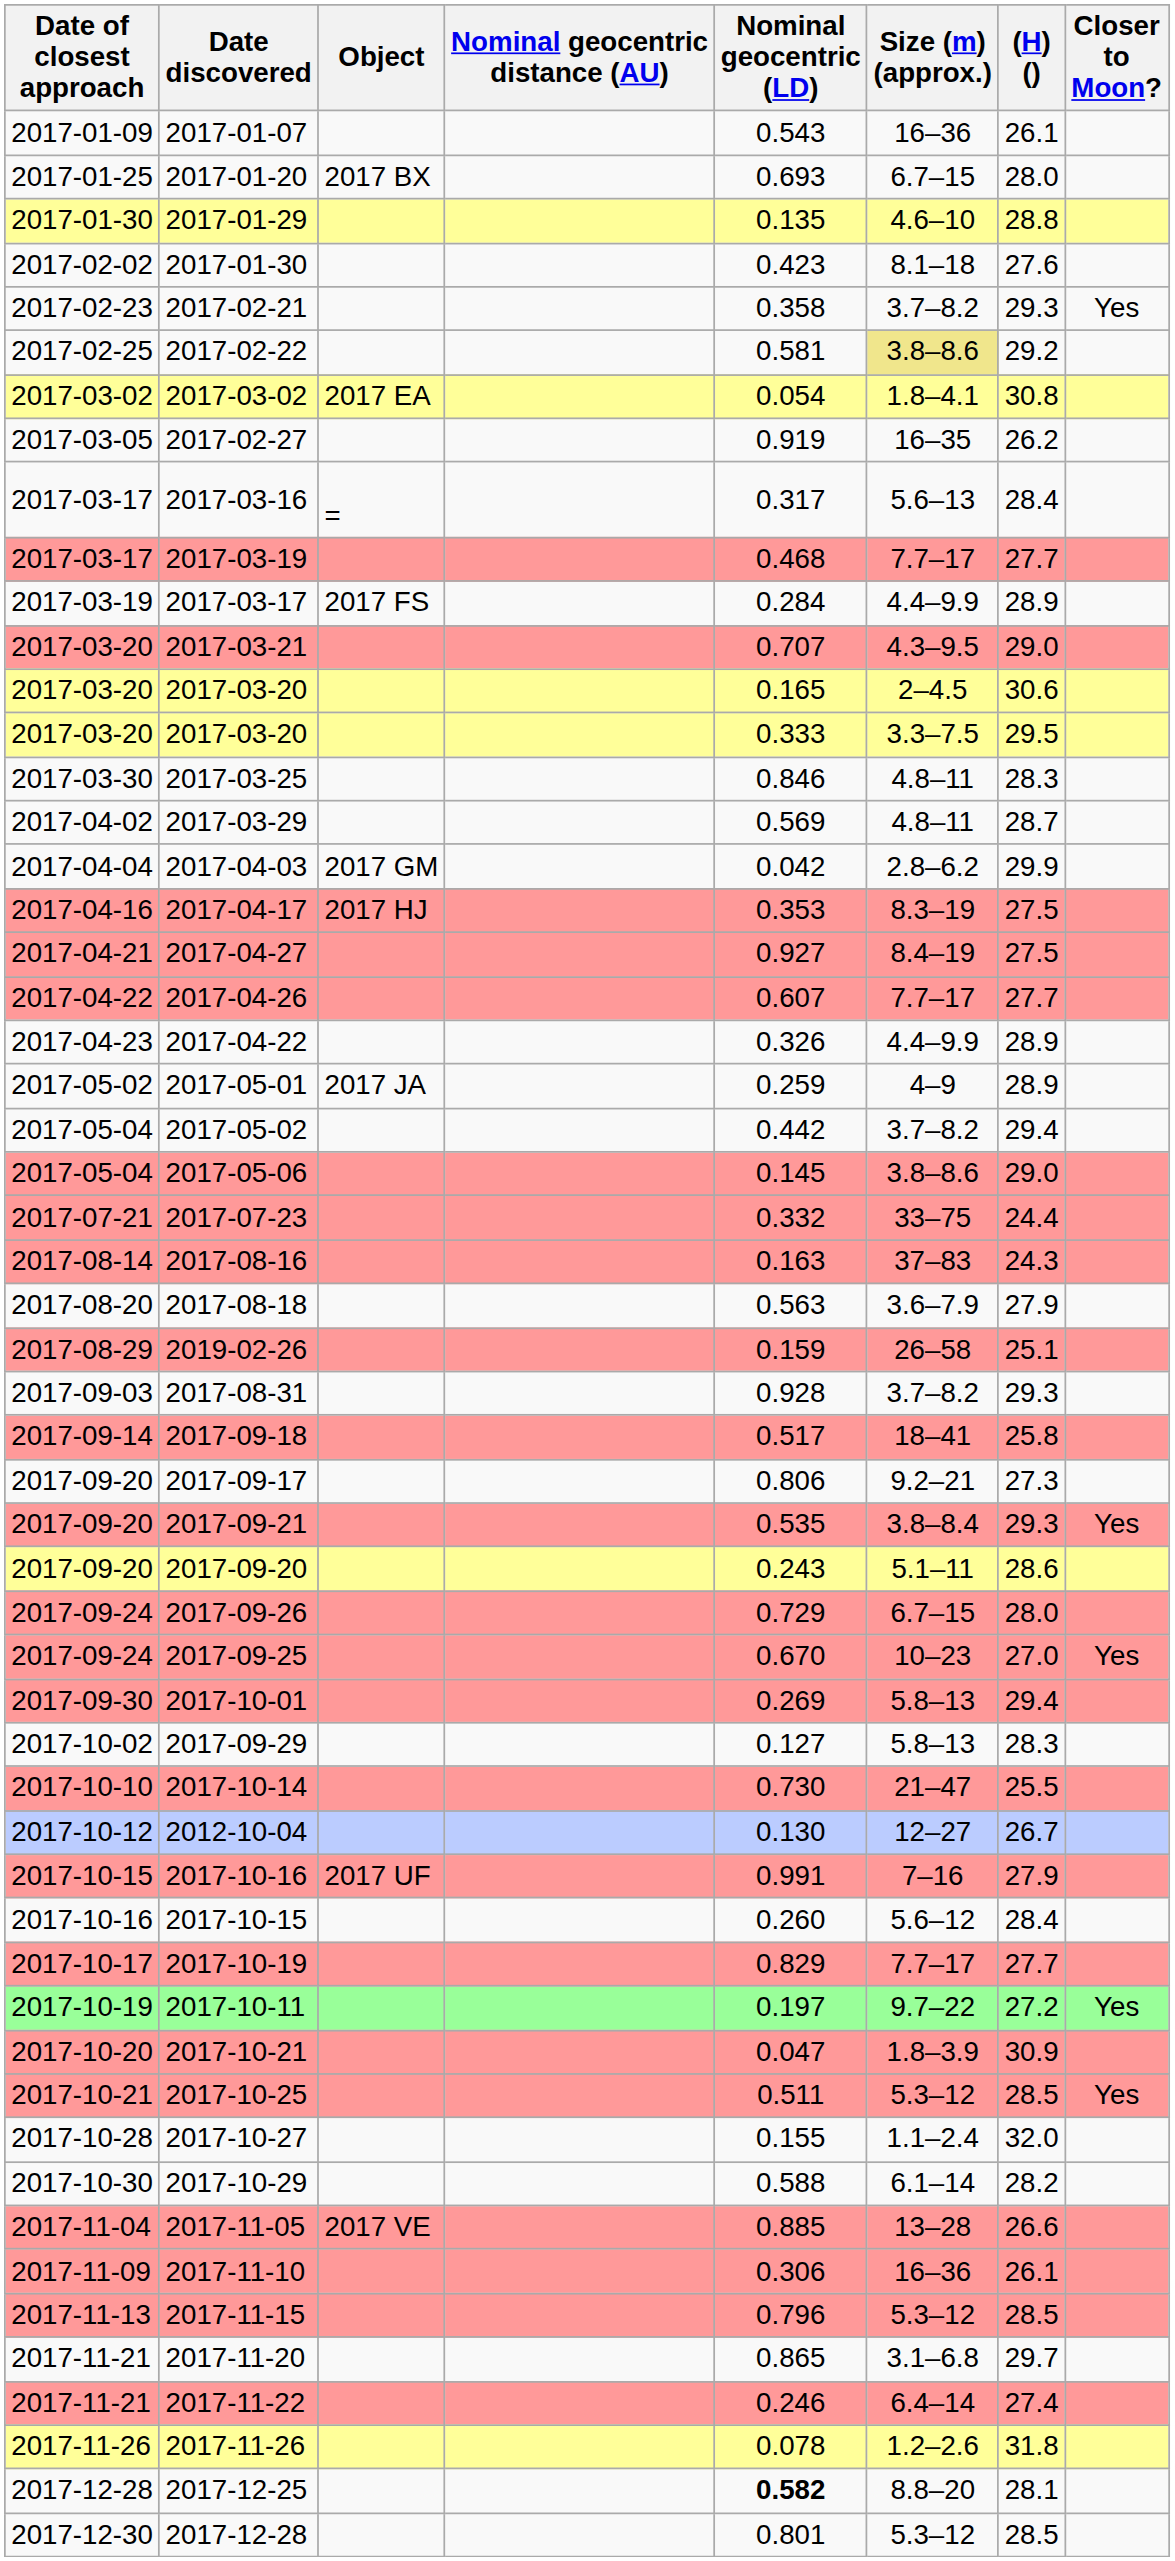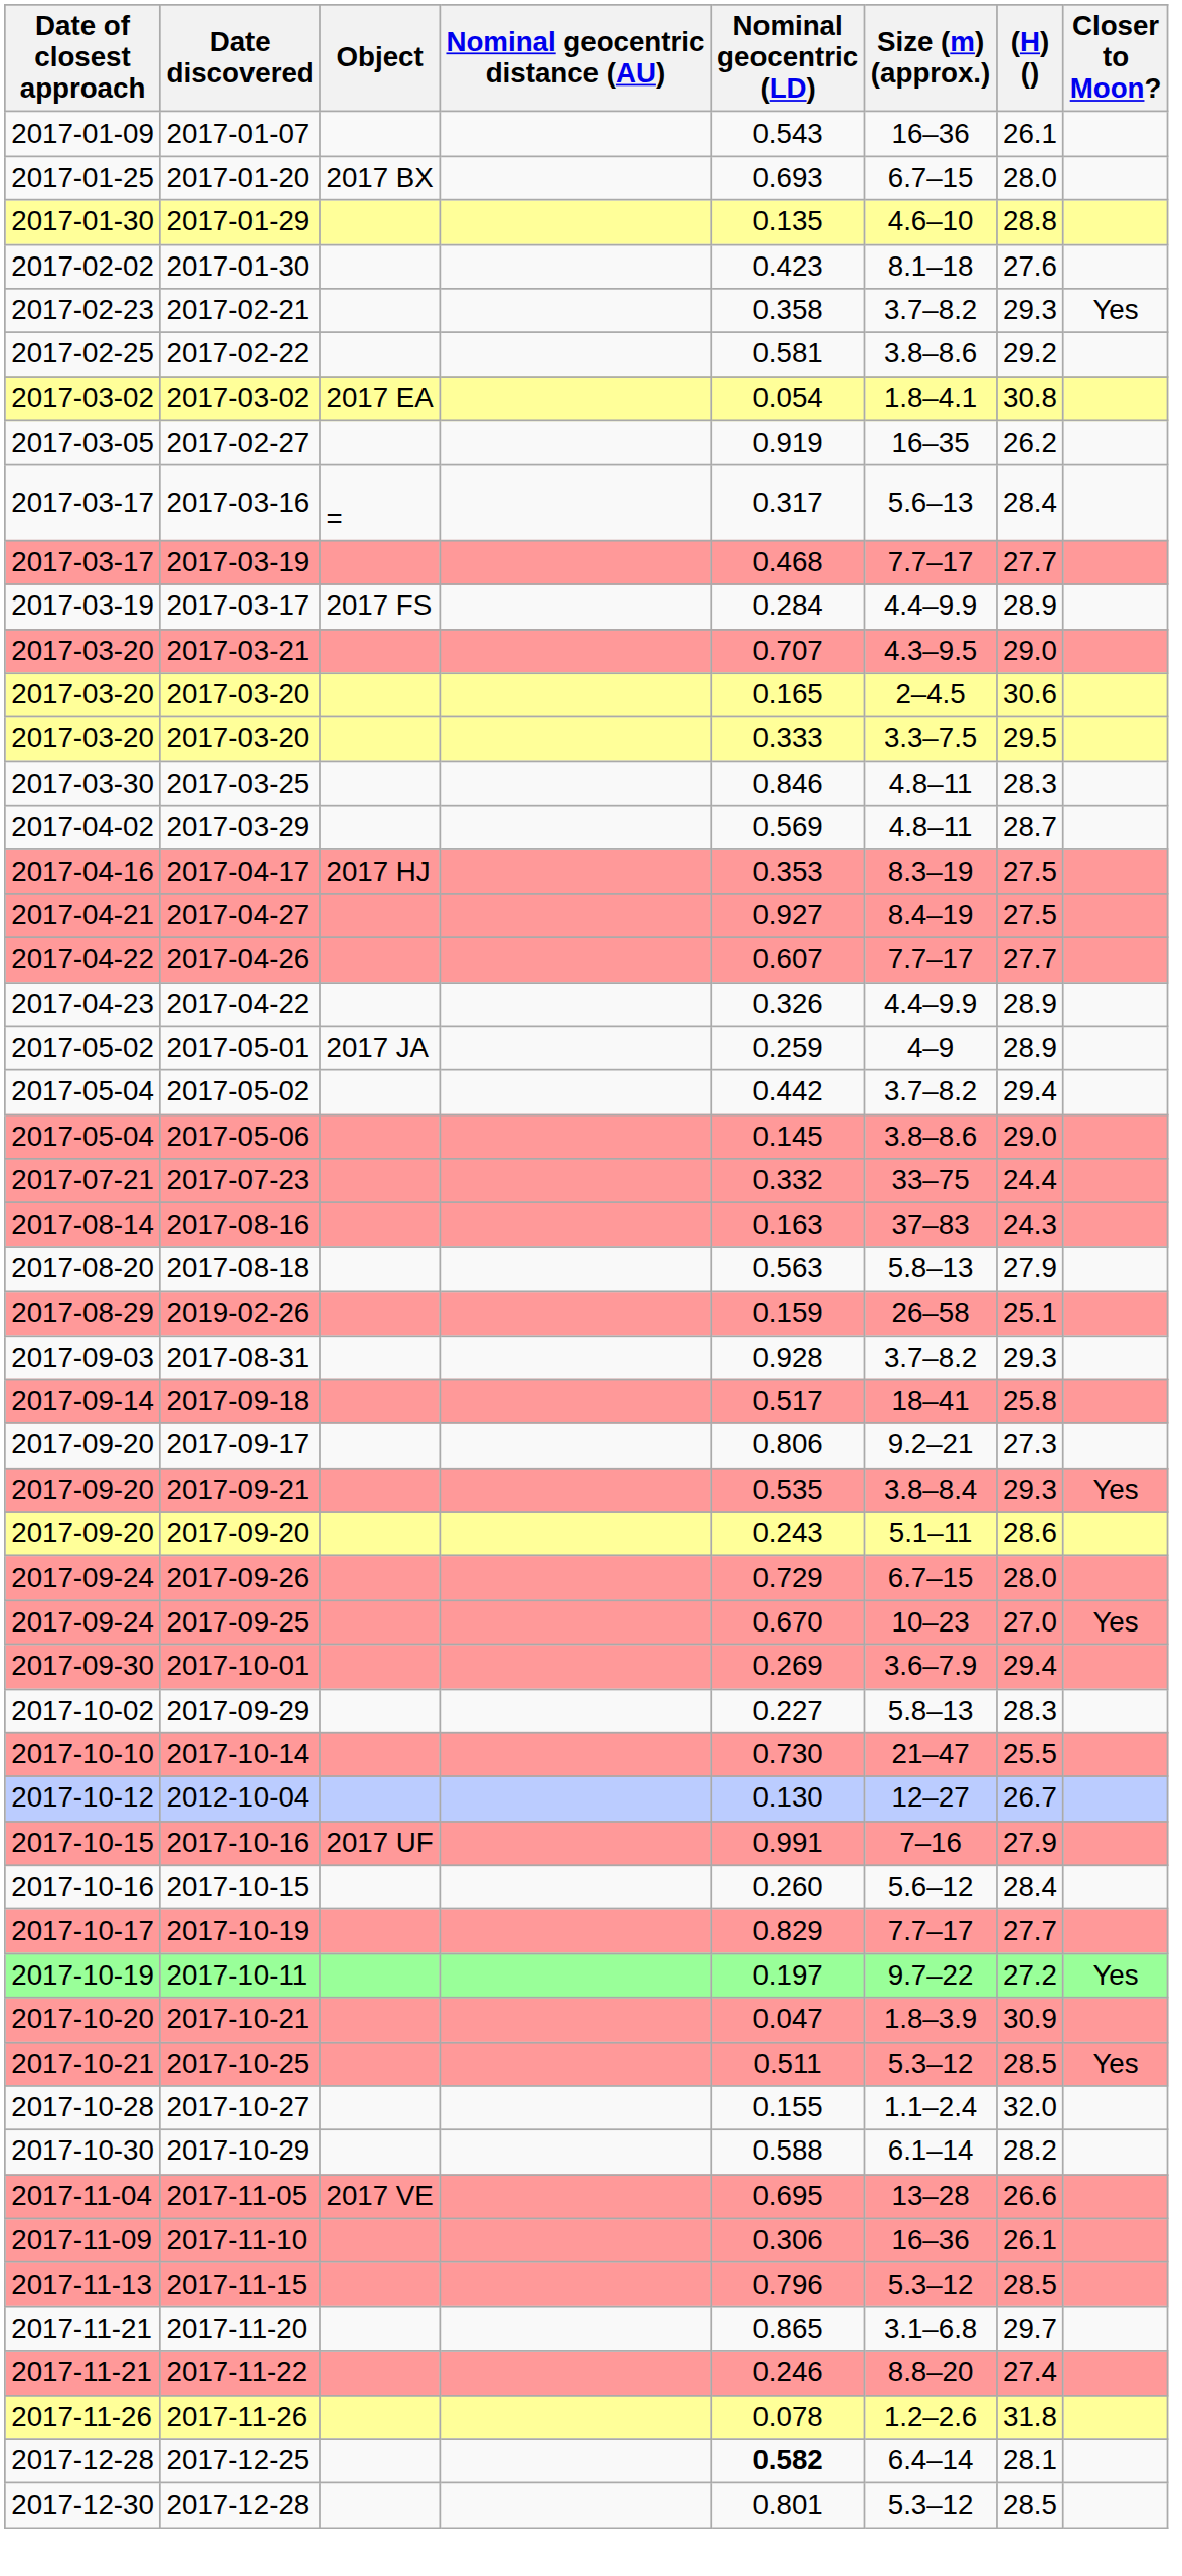 <table class="wikitable sortable">
 <tr>
 <th>Date of<br>closest<br>approach</th>
 <th>Date<br>discovered</th>
 <th>Object</th>
 <th><a href='#'>Nominal</a> geocentric<br>distance (<a href='#'>AU</a>)</th>
 <th>Nominal<br>geocentric<br> (<a href='#'>LD</a>)</th>
 <th data-sort-type="number">Size (<a href='#'>m</a>)<br>(approx.)</th>
 <th>(<a href='#'>H</a>)<br>()</th>
 <th>Closer<br>to<br><a href='#'>Moon</a>?</th>
 </tr>
 <tr>
 <td>2017-01-09</td>
 <td>2017-01-07</td>
 <td></td>
 <td></td>
 <td align="center">0.543</td>
 <td align="center">16–36</td>
 <td align="center">26.1</td>
 <td></td>
 </tr>
 <tr>
 <td>2017-01-25</td>
 <td>2017-01-20</td>
 <td>2017 BX</td>
 <td></td>
 <td align="center">0.693</td>
 <td align="center">6.7–15</td>
 <td align="center">28.0</td>
 <td></td>
 </tr>
 <tr bgcolor="#ffff99">
 <td>2017-01-30</td>
 <td>2017-01-29</td>
 <td></td>
 <td></td>
 <td align="center">0.135</td>
 <td align="center">4.6–10</td>
 <td align="center">28.8</td>
 <td></td>
 </tr>
 <tr>
 <td>2017-02-02</td>
 <td>2017-01-30</td>
 <td></td>
 <td></td>
 <td align="center">0.423</td>
 <td align="center">8.1–18</td>
 <td align="center">27.6</td>
 <td></td>
 </tr>
 <tr>
 <td>2017-02-23</td>
 <td>2017-02-21</td>
 <td></td>
 <td></td>
 <td align="center">0.358</td>
 <td align="center">3.7–8.2</td>
 <td align="center">29.3</td>
 <td align="center">Yes</td>
 </tr>
 <tr>
 <td>2017-02-25</td>
 <td>2017-02-22</td>
 <td></td>
 <td></td>
 <td align="center">0.581</td>
-<td align="center" style="background: khaki;">3.8–8.6</td>
+<td align="center">3.8–8.6</td>
 <td align="center">29.2</td>
 <td></td>
 </tr>
 <tr bgcolor="#ffff99">
 <td>2017-03-02</td>
 <td>2017-03-02</td>
 <td>2017 EA</td>
 <td></td>
 <td align="center">0.054</td>
 <td align="center">1.8–4.1</td>
 <td align="center">30.8</td>
 <td></td>
 </tr>
 <tr>
 <td>2017-03-05</td>
 <td>2017-02-27</td>
 <td></td>
 <td></td>
 <td align="center">0.919</td>
 <td align="center">16–35</td>
 <td align="center">26.2</td>
 <td></td>
 </tr>
 <tr>
 <td>2017-03-17</td>
 <td>2017-03-16</td>
 <td><br>= </td>
 <td></td>
 <td align="center">0.317</td>
 <td align="center">5.6–13</td>
 <td align="center">28.4</td>
 <td></td>
 </tr>
 <tr bgcolor="#ff9999">
 <td>2017-03-17</td>
 <td>2017-03-19</td>
 <td></td>
 <td></td>
 <td align="center">0.468</td>
 <td align="center">7.7–17</td>
 <td align="center">27.7</td>
 <td></td>
 </tr>
 <tr>
 <td>2017-03-19</td>
 <td>2017-03-17</td>
 <td>2017 FS</td>
 <td></td>
 <td align="center">0.284</td>
 <td align="center">4.4–9.9</td>
 <td align="center">28.9</td>
 <td></td>
 </tr>
 <tr bgcolor="#ff9999">
 <td>2017-03-20</td>
 <td>2017-03-21</td>
 <td></td>
 <td></td>
 <td align="center">0.707</td>
 <td align="center">4.3–9.5</td>
 <td align="center">29.0</td>
 <td></td>
 </tr>
 <tr bgcolor="#ffff99">
 <td>2017-03-20</td>
 <td>2017-03-20</td>
 <td></td>
 <td></td>
 <td align="center">0.165</td>
 <td align="center">2–4.5</td>
 <td align="center">30.6</td>
 <td></td>
 </tr>
 <tr bgcolor="#ffff99">
 <td>2017-03-20</td>
 <td>2017-03-20</td>
 <td></td>
 <td></td>
 <td align="center">0.333</td>
 <td align="center">3.3–7.5</td>
 <td align="center">29.5</td>
 <td></td>
 </tr>
 <tr>
 <td>2017-03-30</td>
 <td>2017-03-25</td>
 <td></td>
 <td></td>
 <td align="center">0.846</td>
 <td align="center">4.8–11</td>
 <td align="center">28.3</td>
 <td></td>
 </tr>
 <tr>
 <td>2017-04-02</td>
 <td>2017-03-29</td>
 <td></td>
 <td></td>
 <td align="center">0.569</td>
 <td align="center">4.8–11</td>
 <td align="center">28.7</td>
 <td></td>
 </tr>
-<tr>
-<td>2017-04-04</td>
-<td>2017-04-03</td>
-<td>2017 GM</td>
-<td></td>
-<td align="center">0.042</td>
-<td align="center">2.8–6.2</td>
-<td align="center">29.9</td>
-<td></td>
-</tr>
 <tr bgcolor="#ff9999">
 <td>2017-04-16</td>
 <td>2017-04-17</td>
 <td>2017 HJ</td>
 <td></td>
 <td align="center">0.353</td>
 <td align="center">8.3–19</td>
 <td align="center">27.5</td>
 <td></td>
 </tr>
 <tr bgcolor="#ff9999">
 <td>2017-04-21</td>
 <td>2017-04-27</td>
 <td></td>
 <td></td>
 <td align="center">0.927</td>
 <td align="center">8.4–19</td>
 <td align="center">27.5</td>
 <td></td>
 </tr>
 <tr bgcolor="#ff9999">
 <td>2017-04-22</td>
 <td>2017-04-26</td>
 <td></td>
 <td></td>
 <td align="center">0.607</td>
 <td align="center">7.7–17</td>
 <td align="center">27.7</td>
 <td></td>
 </tr>
 <tr>
 <td>2017-04-23</td>
 <td>2017-04-22</td>
 <td></td>
 <td></td>
 <td align="center">0.326</td>
 <td align="center">4.4–9.9</td>
 <td align="center">28.9</td>
 <td></td>
 </tr>
 <tr>
 <td>2017-05-02</td>
 <td>2017-05-01</td>
 <td>2017 JA</td>
 <td></td>
 <td align="center">0.259</td>
 <td align="center">4–9</td>
 <td align="center">28.9</td>
 <td></td>
 </tr>
 <tr>
 <td>2017-05-04</td>
 <td>2017-05-02</td>
 <td></td>
 <td></td>
 <td align="center">0.442</td>
 <td align="center">3.7–8.2</td>
 <td align="center">29.4</td>
 <td></td>
 </tr>
 <tr bgcolor="#ff9999">
 <td>2017-05-04</td>
 <td>2017-05-06</td>
 <td></td>
 <td></td>
 <td align="center">0.145</td>
 <td align="center">3.8–8.6</td>
 <td align="center">29.0</td>
 <td></td>
 </tr>
 <tr bgcolor="#ff9999">
 <td>2017-07-21</td>
 <td>2017-07-23</td>
 <td></td>
 <td></td>
 <td align="center">0.332</td>
 <td align="center">33–75</td>
 <td align="center">24.4</td>
 <td></td>
 </tr>
 <tr bgcolor="#ff9999">
 <td>2017-08-14</td>
 <td>2017-08-16</td>
 <td></td>
 <td></td>
 <td align="center">0.163</td>
 <td align="center">37–83</td>
 <td align="center">24.3</td>
 <td></td>
 </tr>
 <tr>
 <td>2017-08-20</td>
 <td>2017-08-18</td>
 <td></td>
 <td></td>
 <td align="center">0.563</td>
-<td align="center">3.6–7.9</td>
+<td align="center">5.8–13</td>
 <td align="center">27.9</td>
 <td></td>
 </tr>
 <tr bgcolor="#ff9999">
 <td>2017-08-29</td>
 <td>2019-02-26</td>
 <td></td>
 <td></td>
 <td align=center>0.159</td>
 <td align=center>26–58</td>
 <td align=center>25.1</td>
 <td align=center></td>
 </tr>
 <tr>
 <td>2017-09-03</td>
 <td>2017-08-31</td>
 <td></td>
 <td></td>
 <td align="center">0.928</td>
 <td align="center">3.7–8.2</td>
 <td align="center">29.3</td>
 <td></td>
 </tr>
 <tr bgcolor="#ff9999">
 <td>2017-09-14</td>
 <td>2017-09-18</td>
 <td></td>
 <td></td>
 <td align="center">0.517</td>
 <td align="center">18–41</td>
 <td align="center">25.8</td>
 <td></td>
 </tr>
 <tr>
 <td>2017-09-20</td>
 <td>2017-09-17</td>
 <td></td>
 <td></td>
 <td align="center">0.806</td>
 <td align="center">9.2–21</td>
 <td align="center">27.3</td>
 <td></td>
 </tr>
 <tr bgcolor="#ff9999">
 <td>2017-09-20</td>
 <td>2017-09-21</td>
 <td></td>
 <td></td>
 <td align="center">0.535</td>
 <td align="center">3.8–8.4</td>
 <td align="center">29.3</td>
 <td align="center">Yes</td>
 </tr>
 <tr bgcolor="#ffff99">
 <td>2017-09-20</td>
 <td>2017-09-20</td>
 <td></td>
 <td></td>
 <td align="center">0.243</td>
 <td align="center">5.1–11</td>
 <td align="center">28.6</td>
 <td></td>
 </tr>
 <tr bgcolor="#ff9999">
 <td>2017-09-24</td>
 <td>2017-09-26</td>
 <td></td>
 <td></td>
 <td align="center">0.729</td>
 <td align="center">6.7–15</td>
 <td align="center">28.0</td>
 <td align="center"></td>
 </tr>
 <tr bgcolor="#ff9999">
 <td>2017-09-24</td>
 <td>2017-09-25</td>
 <td></td>
 <td></td>
 <td align="center">0.670</td>
 <td align="center">10–23</td>
 <td align="center">27.0</td>
 <td align="center">Yes</td>
 </tr>
 <tr bgcolor="#ff9999">
 <td>2017-09-30</td>
 <td>2017-10-01</td>
 <td></td>
 <td></td>
 <td align="center">0.269</td>
-<td align="center">5.8–13</td>
+<td align="center">3.6–7.9</td>
 <td align="center">29.4</td>
 <td></td>
 </tr>
 <tr>
 <td>2017-10-02</td>
 <td>2017-09-29</td>
 <td></td>
 <td></td>
-<td align="center">0.127</td>
+<td align="center">0.227</td>
 <td align="center">5.8–13</td>
 <td align="center">28.3</td>
 <td></td>
 </tr>
 <tr bgcolor="#ff9999">
 <td>2017-10-10</td>
 <td>2017-10-14</td>
 <td></td>
 <td></td>
 <td align="center">0.730</td>
 <td align="center">21–47</td>
 <td align="center">25.5</td>
 <td></td>
 </tr>
 <tr bgcolor="#bbccff">
 <td>2017-10-12</td>
 <td>2012-10-04</td>
 <td></td>
 <td></td>
 <td align="center">0.130</td>
 <td align="center">12–27</td>
 <td align="center">26.7</td>
 <td></td>
 </tr>
 <tr bgcolor="#ff9999">
 <td>2017-10-15</td>
 <td>2017-10-16</td>
 <td>2017 UF</td>
 <td></td>
 <td align="center">0.991</td>
 <td align="center">7–16</td>
 <td align="center">27.9</td>
 <td></td>
 </tr>
 <tr>
 <td>2017-10-16</td>
 <td>2017-10-15</td>
 <td></td>
 <td></td>
 <td align="center">0.260</td>
 <td align="center">5.6–12</td>
 <td align="center">28.4</td>
 <td></td>
 </tr>
 <tr bgcolor="#ff9999">
 <td>2017-10-17</td>
 <td>2017-10-19</td>
 <td></td>
 <td></td>
 <td align="center">0.829</td>
 <td align="center">7.7–17</td>
 <td align="center">27.7</td>
 <td></td>
 </tr>
 <tr bgcolor="#99ff99">
 <td>2017-10-19</td>
 <td>2017-10-11</td>
 <td></td>
 <td></td>
 <td align="center">0.197</td>
 <td align="center">9.7–22</td>
 <td align="center">27.2</td>
 <td align="center">Yes</td>
 </tr>
 <tr bgcolor="#ff9999">
 <td>2017-10-20</td>
 <td>2017-10-21</td>
 <td></td>
 <td></td>
 <td align="center">0.047</td>
 <td align="center">1.8–3.9</td>
 <td align="center">30.9</td>
 <td></td>
 </tr>
 <tr bgcolor="#ff9999">
 <td>2017-10-21</td>
 <td>2017-10-25</td>
 <td></td>
 <td></td>
 <td align="center">0.511</td>
 <td align="center">5.3–12</td>
 <td align="center">28.5</td>
 <td align="center">Yes</td>
 </tr>
 <tr>
 <td>2017-10-28</td>
 <td>2017-10-27</td>
 <td></td>
 <td></td>
 <td align="center">0.155</td>
 <td align="center">1.1–2.4</td>
 <td align="center">32.0</td>
 <td></td>
 </tr>
 <tr>
 <td>2017-10-30</td>
 <td>2017-10-29</td>
 <td></td>
 <td></td>
 <td align="center">0.588</td>
 <td align="center">6.1–14</td>
 <td align="center">28.2</td>
 <td></td>
 </tr>
 <tr bgcolor="#ff9999">
 <td>2017-11-04</td>
 <td>2017-11-05</td>
 <td>2017 VE</td>
 <td></td>
-<td align="center">0.885</td>
+<td align="center">0.695</td>
 <td align="center">13–28</td>
 <td align="center">26.6</td>
 <td></td>
 </tr>
 <tr bgcolor="#ff9999">
 <td>2017-11-09</td>
 <td>2017-11-10</td>
 <td></td>
 <td></td>
 <td align="center">0.306</td>
 <td align="center">16–36</td>
 <td align="center">26.1</td>
 <td></td>
 </tr>
 <tr bgcolor="#ff9999">
 <td>2017-11-13</td>
 <td>2017-11-15</td>
 <td></td>
 <td></td>
 <td align="center">0.796</td>
 <td align="center">5.3–12</td>
 <td align="center">28.5</td>
 <td></td>
 </tr>
 <tr>
 <td>2017-11-21</td>
 <td>2017-11-20</td>
 <td></td>
 <td></td>
 <td align="center">0.865</td>
 <td align="center">3.1–6.8</td>
 <td align="center">29.7</td>
 <td></td>
 </tr>
 <tr bgcolor="#ff9999">
 <td>2017-11-21</td>
 <td>2017-11-22</td>
 <td></td>
 <td></td>
 <td align="center">0.246</td>
-<td align="center">6.4–14</td>
+<td align="center">8.8–20</td>
 <td align="center">27.4</td>
 <td></td>
 </tr>
 <tr bgcolor="#ffff99">
 <td>2017-11-26</td>
 <td>2017-11-26</td>
 <td></td>
 <td></td>
 <td align="center">0.078</td>
 <td align="center">1.2–2.6</td>
 <td align="center">31.8</td>
 <td></td>
 </tr>
 <tr>
 <td>2017-12-28</td>
 <td>2017-12-25</td>
 <td></td>
 <td></td>
 <td align="center"><strong>0.582</strong></td>
-<td align="center">8.8–20</td>
+<td align="center">6.4–14</td>
 <td align="center">28.1</td>
 <td></td>
 </tr>
 <tr>
 <td>2017-12-30</td>
 <td>2017-12-28</td>
 <td></td>
 <td></td>
 <td align="center">0.801</td>
 <td align="center">5.3–12</td>
 <td align="center">28.5</td>
 <td></td>
 </tr>
 </table>
